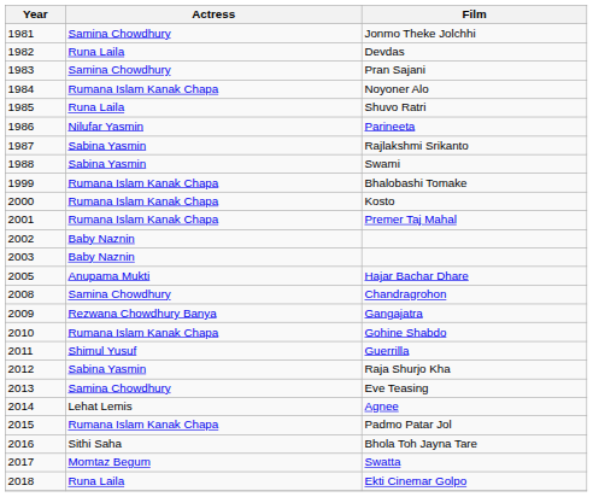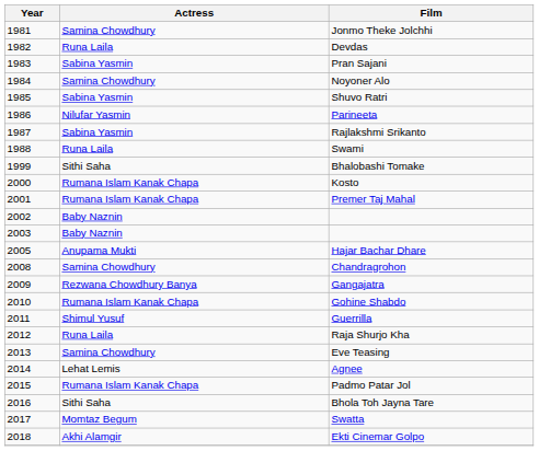 <table class="wikitable" style="width:50%;">
 <tr>
 <th>Year</th>
 <th>Actress</th>
 <th>Film</th>
 </tr>
 <tr>
 <td>1981</td>
 <td><a href='#'>Samina Chowdhury</a></td>
 <td>Jonmo Theke Jolchhi</td>
 </tr>
 <tr>
 <td>1982</td>
 <td><a href='#'>Runa Laila</a></td>
 <td>Devdas</td>
 </tr>
 <tr>
 <td>1983</td>
-<td><a href='#'>Samina Chowdhury</a></td>
+<td><a href='#'>Sabina Yasmin</a></td>
 <td>Pran Sajani</td>
 </tr>
 <tr>
 <td>1984</td>
-<td><a href='#'>Rumana Islam Kanak Chapa</a></td>
+<td><a href='#'>Samina Chowdhury</a></td>
 <td>Noyoner Alo</td>
 </tr>
 <tr>
 <td>1985</td>
-<td><a href='#'>Runa Laila</a></td>
+<td><a href='#'>Sabina Yasmin</a></td>
 <td>Shuvo Ratri</td>
 </tr>
 <tr>
 <td>1986</td>
 <td><a href='#'>Nilufar Yasmin</a></td>
 <td><a href='#'>Parineeta</a></td>
 </tr>
 <tr>
 <td>1987</td>
 <td><a href='#'>Sabina Yasmin</a></td>
 <td>Rajlakshmi Srikanto</td>
 </tr>
 <tr>
 <td>1988</td>
-<td><a href='#'>Sabina Yasmin</a></td>
+<td><a href='#'>Runa Laila</a></td>
 <td>Swami</td>
 </tr>
 <tr>
 <td>1999</td>
-<td><a href='#'>Rumana Islam Kanak Chapa</a></td>
+<td>Sithi Saha</td>
 <td>Bhalobashi Tomake</td>
 </tr>
 <tr>
 <td>2000</td>
 <td><a href='#'>Rumana Islam Kanak Chapa</a></td>
 <td>Kosto</td>
 </tr>
 <tr>
 <td>2001</td>
 <td><a href='#'>Rumana Islam Kanak Chapa</a></td>
 <td><a href='#'>Premer Taj Mahal</a></td>
 </tr>
 <tr>
 <td>2002</td>
 <td><a href='#'>Baby Naznin</a></td>
 <td></td>
 </tr>
 <tr>
 <td>2003</td>
 <td><a href='#'>Baby Naznin</a></td>
 <td></td>
 </tr>
 <tr>
 <td>2005</td>
 <td><a href='#'>Anupama Mukti</a></td>
 <td><a href='#'>Hajar Bachar Dhare</a></td>
 </tr>
 <tr>
 <td>2008</td>
 <td><a href='#'>Samina Chowdhury</a></td>
 <td><a href='#'>Chandragrohon</a></td>
 </tr>
 <tr>
 <td>2009</td>
 <td><a href='#'>Rezwana Chowdhury Banya</a></td>
 <td><a href='#'>Gangajatra</a></td>
 </tr>
 <tr>
 <td>2010</td>
 <td><a href='#'>Rumana Islam Kanak Chapa</a></td>
 <td><a href='#'>Gohine Shabdo</a></td>
 </tr>
 <tr>
 <td>2011</td>
 <td><a href='#'>Shimul Yusuf</a></td>
 <td><a href='#'>Guerrilla</a></td>
 </tr>
 <tr>
 <td>2012</td>
-<td><a href='#'>Sabina Yasmin</a></td>
+<td><a href='#'>Runa Laila</a></td>
 <td>Raja Shurjo Kha</td>
 </tr>
 <tr>
 <td>2013</td>
 <td><a href='#'>Samina Chowdhury</a></td>
 <td>Eve Teasing</td>
 </tr>
 <tr>
 <td>2014</td>
 <td>Lehat Lemis</td>
 <td><a href='#'>Agnee</a></td>
 </tr>
 <tr>
 <td>2015</td>
 <td><a href='#'>Rumana Islam Kanak Chapa</a></td>
 <td>Padmo Patar Jol</td>
 </tr>
 <tr>
 <td>2016</td>
 <td>Sithi Saha</td>
 <td>Bhola Toh Jayna Tare</td>
 </tr>
 <tr>
 <td>2017</td>
 <td><a href='#'>Momtaz Begum</a></td>
 <td><a href='#'>Swatta</a></td>
 </tr>
 <tr>
 <td>2018</td>
-<td><a href='#'>Runa Laila</a></td>
+<td><a href='#'>Akhi Alamgir</a></td>
 <td><a href='#'>Ekti Cinemar Golpo</a></td>
 </tr>
 <tr>
 </tr>
 </table>
